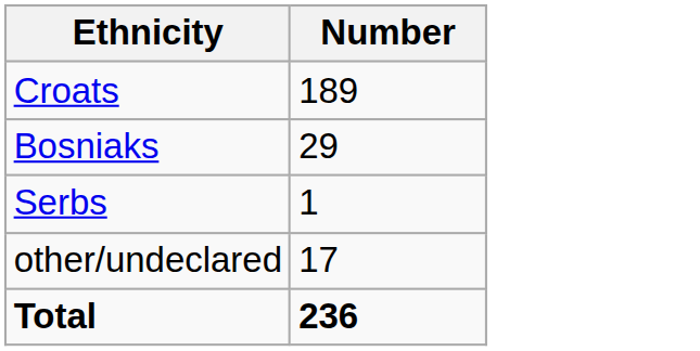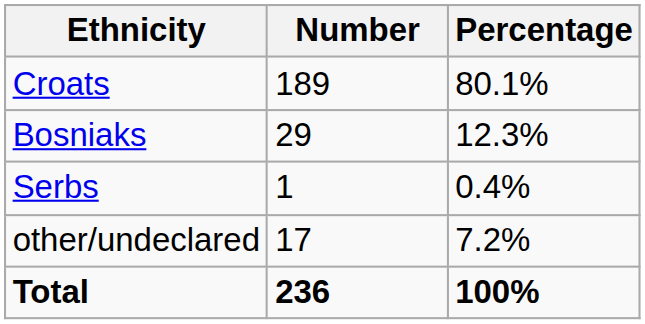 <table class="wikitable">
 <tr>
 <th width="100px">Ethnicity</th>
 <th width="80px">Number</th>
+<th width="80px">Percentage</th>
 </tr>
 <tr>
 <td><a href='#'>Croats</a></td>
 <td>189</td>
+<td>80.1%</td>
 </tr>
 <tr>
 <td><a href='#'>Bosniaks</a></td>
 <td>29</td>
+<td>12.3%</td>
 </tr>
 <tr>
 <td><a href='#'>Serbs</a></td>
 <td>1</td>
+<td>0.4%</td>
 </tr>
 <tr>
 <td>other/undeclared</td>
 <td>17</td>
+<td>7.2%</td>
 </tr>
 <tr>
 <td><strong>Total</strong></td>
 <td><strong>236</strong></td>
+<td><strong>100%</strong></td>
 </tr>
 </table>
